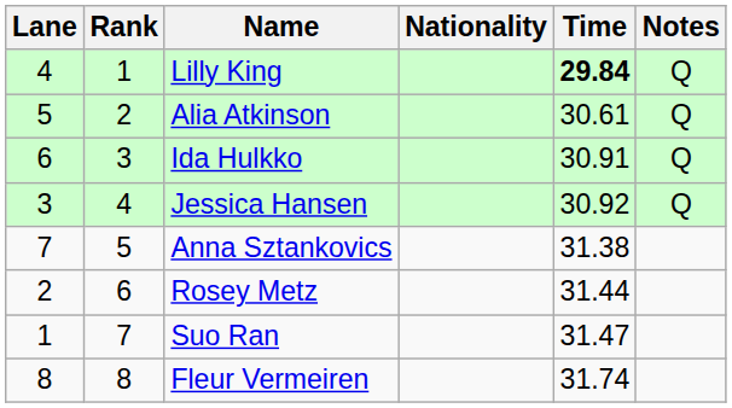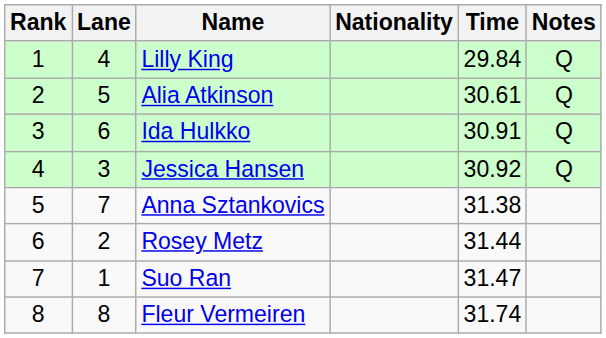 <table class="wikitable sortable" style="text-align:center">
 <tr>
+<th>Rank</th>
 <th>Lane</th>
-<th>Rank</th>
 <th>Name</th>
 <th>Nationality</th>
 <th>Time</th>
 <th>Notes</th>
 </tr>
 <tr bgcolor=ccffcc>
+<td>1</td>
 <td>4</td>
-<td>1</td>
 <td align=left><a href='#'>Lilly King</a></td>
 <td align=left></td>
-<td><strong>29.84</strong></td>
+<td>29.84</td>
 <td>Q</td>
 </tr>
 <tr bgcolor=ccffcc>
+<td>2</td>
 <td>5</td>
-<td>2</td>
 <td align=left><a href='#'>Alia Atkinson</a></td>
 <td align=left></td>
 <td>30.61</td>
 <td>Q</td>
 </tr>
 <tr bgcolor=ccffcc>
+<td>3</td>
 <td>6</td>
-<td>3</td>
 <td align=left><a href='#'>Ida Hulkko</a></td>
 <td align=left></td>
 <td>30.91</td>
 <td>Q</td>
 </tr>
 <tr bgcolor=ccffcc>
+<td>4</td>
 <td>3</td>
-<td>4</td>
 <td align=left><a href='#'>Jessica Hansen</a></td>
 <td align=left></td>
 <td>30.92</td>
 <td>Q</td>
 </tr>
 <tr>
+<td>5</td>
 <td>7</td>
-<td>5</td>
 <td align=left><a href='#'>Anna Sztankovics</a></td>
 <td align=left></td>
 <td>31.38</td>
 <td></td>
 </tr>
 <tr>
+<td>6</td>
 <td>2</td>
-<td>6</td>
 <td align=left><a href='#'>Rosey Metz</a></td>
 <td align=left></td>
 <td>31.44</td>
 <td></td>
 </tr>
 <tr>
+<td>7</td>
 <td>1</td>
-<td>7</td>
 <td align=left><a href='#'>Suo Ran</a></td>
 <td align=left></td>
 <td>31.47</td>
 <td></td>
 </tr>
 <tr>
 <td>8</td>
 <td>8</td>
 <td align=left><a href='#'>Fleur Vermeiren</a></td>
 <td align=left></td>
 <td>31.74</td>
 <td></td>
 </tr>
 </table>
